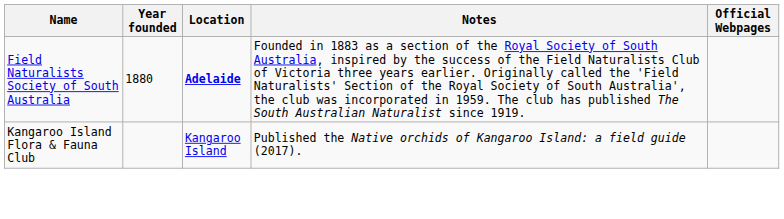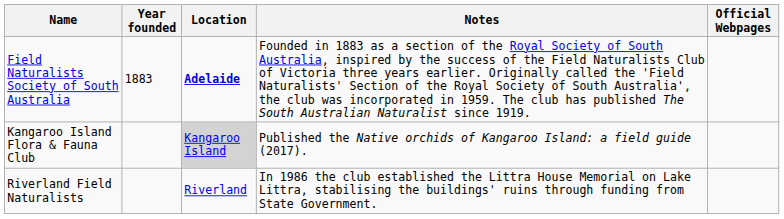 <table class="wikitable sortable">
 <tr>
 <th>Name</th>
 <th>Year founded</th>
 <th>Location</th>
 <th>Notes</th>
 <th>Official Webpages</th>
 </tr>
 <tr>
 <td><a href='#'>Field Naturalists Society of South Australia</a></td>
-<td>1880</td>
+<td>1883</td>
 <td><strong><a href='#'>Adelaide</a></strong></td>
 <td>Founded in 1883 as a section of the <a href='#'>Royal Society of South Australia</a>, inspired by the success of the Field Naturalists Club of Victoria three years earlier. Originally called the 'Field Naturalists' Section of the Royal Society of South Australia', the club was incorporated in 1959. The club has published <em>The South Australian Naturalist</em> since 1919.</td>
 <td><br></td>
 </tr>
 <tr>
 <td>Kangaroo Island Flora & Fauna Club</td>
 <td></td>
-<td><a href='#'>Kangaroo Island</a></td>
+<td style="background: lightgrey;"><a href='#'>Kangaroo Island</a></td>
 <td>Published the <em>Native orchids of Kangaroo Island: a field guide</em> (2017).</td>
 <td></td>
 </tr>
+<tr>
+<td>Riverland Field Naturalists</td>
+<td></td>
+<td><a href='#'>Riverland</a></td>
+<td>In 1986 the club established the Littra House Memorial on Lake Littra, stabilising the buildings' ruins through funding from State Government.</td>
+<td></td>
+</tr>
 </table>
